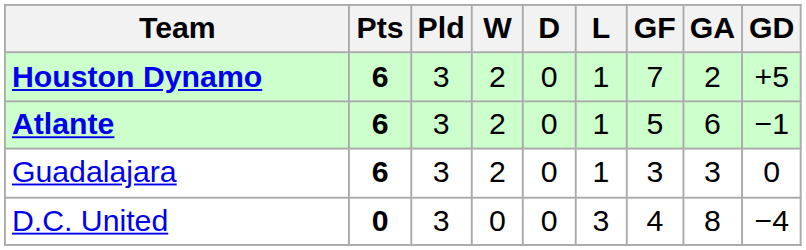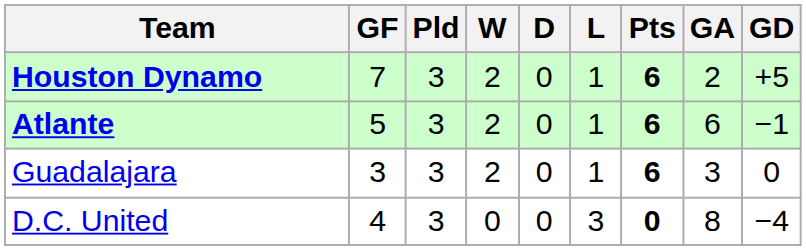 <table class="wikitable" style="text-align: center;">
 <tr>
 <th width="175">Team</th>
-<th width="20">Pts</th>
+<th width="20">GF</th>
 <th width="20">Pld</th>
 <th width="20">W</th>
 <th width="20">D</th>
 <th width="20">L</th>
-<th width="20">GF</th>
+<th width="20">Pts</th>
 <th width="20">GA</th>
 <th width="20">GD</th>
 </tr>
 <tr bgcolor=#ccffcc>
 <td style="text-align:left;"> <strong><a href='#'>Houston Dynamo</a></strong></td>
-<td><strong>6</strong></td>
+<td>7</td>
 <td>3</td>
 <td>2</td>
 <td>0</td>
 <td>1</td>
-<td>7</td>
+<td><strong>6</strong></td>
 <td>2</td>
 <td>+5</td>
 </tr>
 <tr bgcolor=#ccffcc>
 <td style="text-align:left;"> <strong><a href='#'>Atlante</a></strong></td>
-<td><strong>6</strong></td>
+<td>5</td>
 <td>3</td>
 <td>2</td>
 <td>0</td>
 <td>1</td>
-<td>5</td>
+<td><strong>6</strong></td>
 <td>6</td>
 <td>−1</td>
 </tr>
 <tr bgcolor=FFFFFF>
 <td style="text-align:left;"> <a href='#'>Guadalajara</a></td>
-<td><strong>6</strong></td>
+<td>3</td>
 <td>3</td>
 <td>2</td>
 <td>0</td>
 <td>1</td>
-<td>3</td>
+<td><strong>6</strong></td>
 <td>3</td>
 <td>0</td>
 </tr>
 <tr bgcolor=FFFFFF>
 <td style="text-align:left;"> <a href='#'>D.C. United</a></td>
-<td><strong>0</strong></td>
+<td>4</td>
 <td>3</td>
 <td>0</td>
 <td>0</td>
 <td>3</td>
-<td>4</td>
+<td><strong>0</strong></td>
 <td>8</td>
 <td>−4</td>
 </tr>
 </table>
